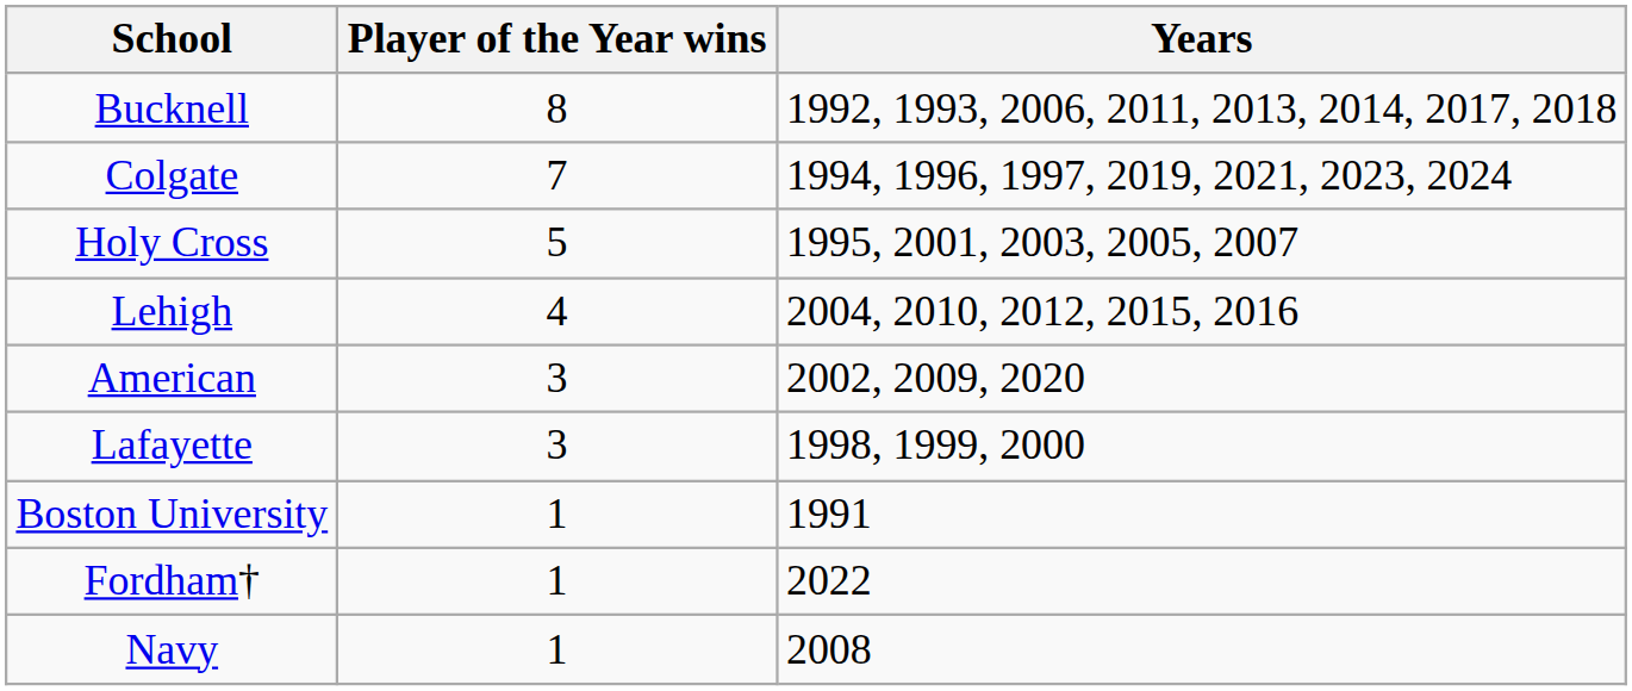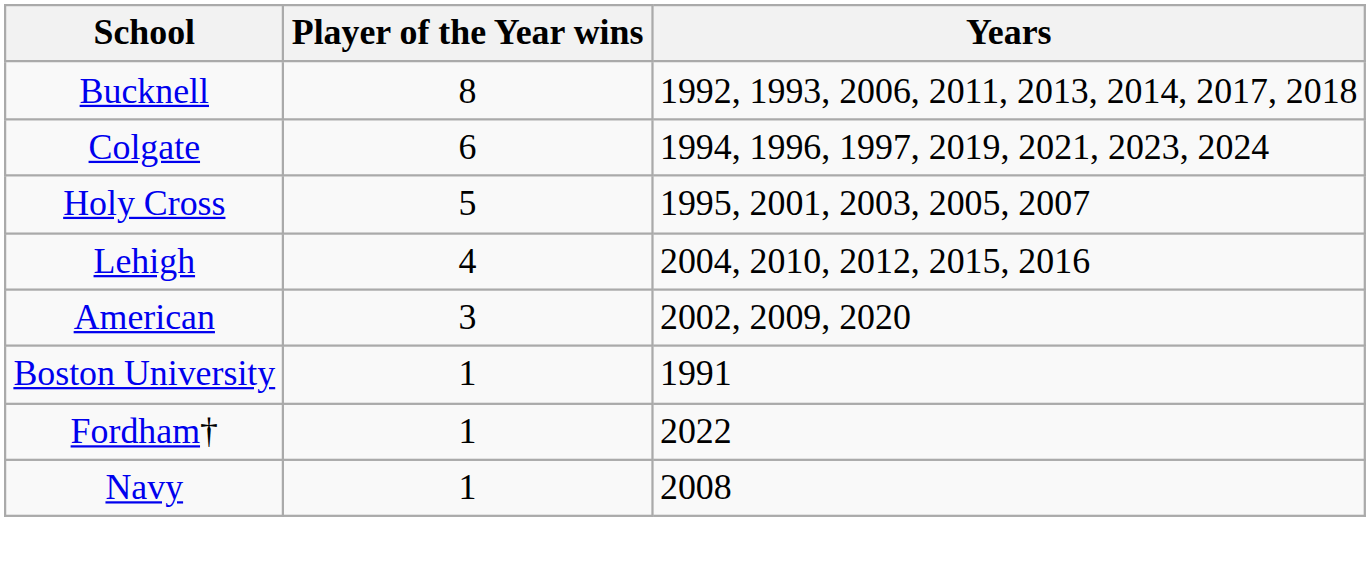 <table class="wikitable">
 <tr>
 <th>School</th>
 <th>Player of the Year wins</th>
 <th>Years</th>
 </tr>
 <tr align="center">
 <td><a href='#'>Bucknell</a></td>
 <td>8</td>
 <td align="left">1992, 1993, 2006, 2011, 2013, 2014, 2017, 2018</td>
 </tr>
 <tr align="center">
 <td><a href='#'>Colgate</a></td>
-<td>7</td>
+<td>6</td>
 <td align="left">1994, 1996, 1997, 2019, 2021, 2023, 2024</td>
 </tr>
 <tr align="center">
 <td><a href='#'>Holy Cross</a></td>
 <td>5</td>
 <td align="left">1995, 2001, 2003, 2005, 2007</td>
 </tr>
 <tr align="center">
 <td><a href='#'>Lehigh</a></td>
 <td>4</td>
 <td align="left">2004, 2010, 2012, 2015, 2016</td>
 </tr>
 <tr align="center">
 <td><a href='#'>American</a></td>
 <td>3</td>
 <td align="left">2002, 2009, 2020</td>
 </tr>
 <tr align="center">
-<td><a href='#'>Lafayette</a></td>
-<td>3</td>
-<td align="left">1998, 1999, 2000</td>
-</tr>
-<tr align="center">
 <td><a href='#'>Boston University</a></td>
 <td>1</td>
 <td align="left">1991</td>
 </tr>
 <tr align="center">
 <td><a href='#'>Fordham</a>†</td>
 <td>1</td>
 <td align="left">2022</td>
 </tr>
 <tr align="center">
 <td><a href='#'>Navy</a></td>
 <td>1</td>
 <td align="left">2008</td>
 </tr>
 </table>
